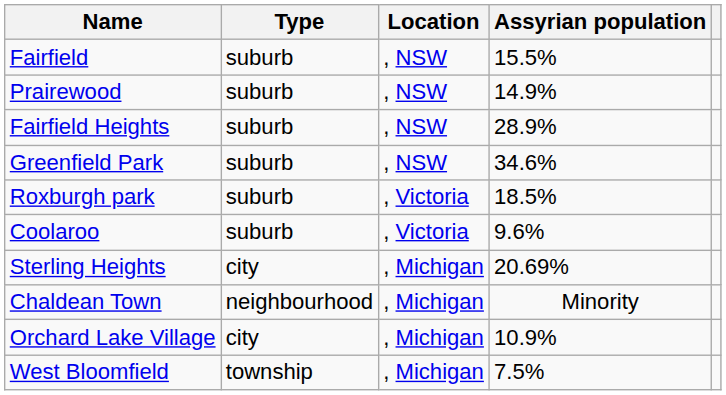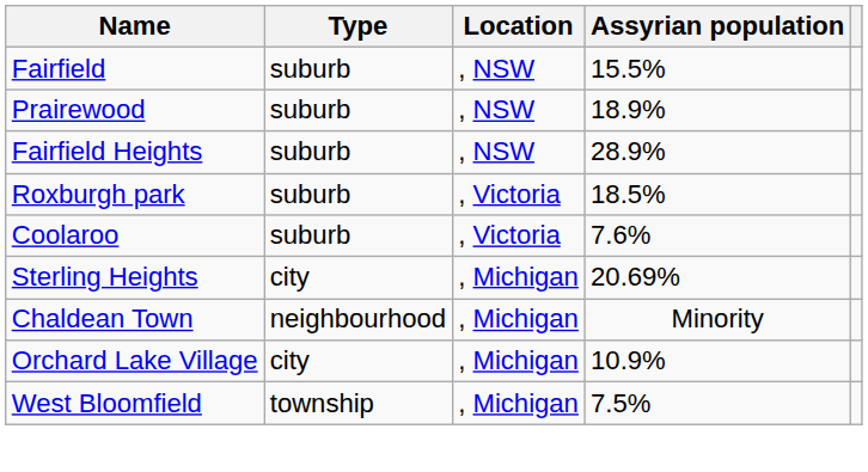 <table class="wikitable sortable">
 <tr>
 <th>Name</th>
 <th>Type</th>
 <th>Location</th>
 <th>Assyrian population</th>
 <th class="unsortable"></th>
 </tr>
 <tr>
 <td><a href='#'>Fairfield</a></td>
 <td>suburb</td>
 <td>, <a href='#'>NSW</a></td>
 <td>15.5%</td>
 <td></td>
 </tr>
 <tr>
 <td><a href='#'>Prairewood</a></td>
 <td>suburb</td>
 <td>, <a href='#'>NSW</a></td>
-<td>14.9%</td>
+<td>18.9%</td>
 <td></td>
 </tr>
 <tr>
 <td><a href='#'>Fairfield Heights</a></td>
 <td>suburb</td>
 <td>, <a href='#'>NSW</a></td>
 <td>28.9%</td>
-<td></td>
-</tr>
-<tr>
-<td><a href='#'>Greenfield Park</a></td>
-<td>suburb</td>
-<td>, <a href='#'>NSW</a></td>
-<td>34.6%</td>
 <td></td>
 </tr>
 <tr>
 <td><a href='#'>Roxburgh park</a></td>
 <td>suburb</td>
 <td>, <a href='#'>Victoria</a></td>
 <td>18.5%</td>
 <td></td>
 </tr>
 <tr>
 <td><a href='#'>Coolaroo</a></td>
 <td>suburb</td>
 <td>, <a href='#'>Victoria</a></td>
-<td>9.6%</td>
+<td>7.6%</td>
 <td></td>
 </tr>
 <tr>
 <td><a href='#'>Sterling Heights</a></td>
 <td>city</td>
 <td>, <a href='#'>Michigan</a></td>
 <td>20.69%</td>
 <td></td>
 </tr>
 <tr>
 <td><a href='#'>Chaldean Town</a></td>
 <td>neighbourhood</td>
 <td>, <a href='#'>Michigan</a></td>
 <td align="center">Minority</td>
 <td></td>
 </tr>
 <tr>
 <td><a href='#'>Orchard Lake Village</a></td>
 <td>city</td>
 <td>, <a href='#'>Michigan</a></td>
 <td>10.9%</td>
 <td></td>
 </tr>
 <tr>
 <td><a href='#'>West Bloomfield</a></td>
 <td>township</td>
 <td>, <a href='#'>Michigan</a></td>
 <td>7.5%</td>
 <td></td>
 </tr>
 </table>
